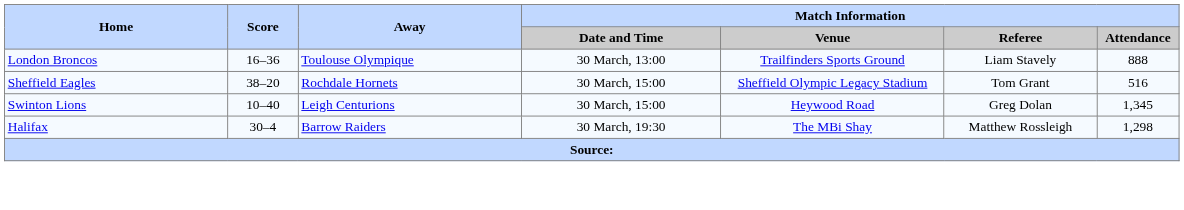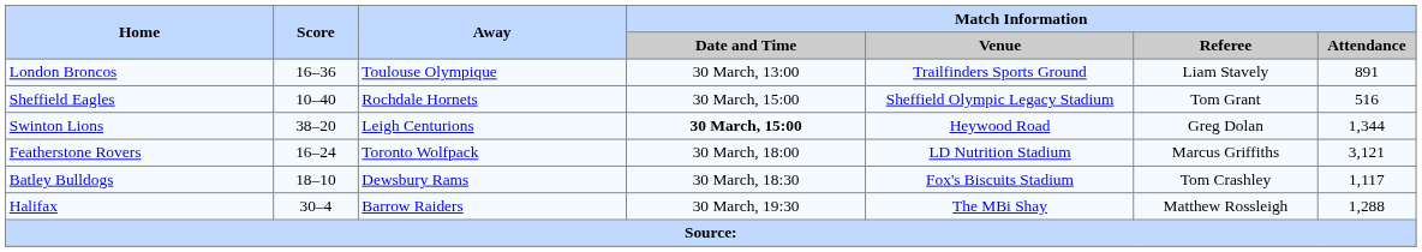 <table border="1" cellpadding="3" cellspacing="0" style="border-collapse:collapse; font-size:90%; text-align:center; width:100%;">
 <tr style="background:#c1d8ff;">
 <th rowspan="2" style="width:19%;">Home</th>
 <th rowspan="2" style="width:6%;">Score</th>
 <th rowspan="2" style="width:19%;">Away</th>
 <th colspan=4>Match Information</th>
 </tr>
 <tr style="background:#ccc;">
 <th width=17%>Date and Time</th>
 <th width=19%>Venue</th>
 <th width=13%>Referee</th>
 <th width=7%>Attendance</th>
 </tr>
 <tr style="background:#f5faff;">
 <td align=left> <a href='#'>London Broncos</a></td>
 <td>16–36</td>
 <td align=left> <a href='#'>Toulouse Olympique</a></td>
 <td>30 March, 13:00</td>
 <td><a href='#'>Trailfinders Sports Ground</a></td>
 <td>Liam Stavely</td>
-<td>888</td>
+<td>891</td>
 </tr>
 <tr style="background:#f5faff;">
 <td align=left> <a href='#'>Sheffield Eagles</a></td>
-<td>38–20 </td>
+<td>10–40</td>
 <td align=left> <a href='#'>Rochdale Hornets</a></td>
 <td>30 March, 15:00</td>
 <td><a href='#'>Sheffield Olympic Legacy Stadium</a></td>
 <td>Tom Grant</td>
 <td>516</td>
 </tr>
 <tr style="background:#f5faff;">
 <td align=left> <a href='#'>Swinton Lions</a></td>
-<td>10–40</td>
+<td>38–20 </td>
 <td align=left> <a href='#'>Leigh Centurions</a></td>
-<td>30 March, 15:00</td>
+<td><strong>30 March, 15:00</strong></td>
 <td><a href='#'>Heywood Road</a></td>
 <td>Greg Dolan</td>
-<td>1,345</td>
+<td>1,344</td>
+</tr>
+<tr style="background:#f5faff;">
+<td align=left> <a href='#'>Featherstone Rovers</a></td>
+<td>16–24</td>
+<td align=left> <a href='#'>Toronto Wolfpack</a></td>
+<td>30 March, 18:00</td>
+<td><a href='#'>LD Nutrition Stadium</a></td>
+<td>Marcus Griffiths</td>
+<td>3,121</td>
+</tr>
+<tr style="background:#f5faff;">
+<td align=left> <a href='#'>Batley Bulldogs</a></td>
+<td>18–10</td>
+<td align=left> <a href='#'>Dewsbury Rams</a></td>
+<td>30 March, 18:30</td>
+<td><a href='#'>Fox's Biscuits Stadium</a></td>
+<td>Tom Crashley</td>
+<td>1,117</td>
 </tr>
 <tr style="background:#f5faff;">
 <td align=left> <a href='#'>Halifax</a></td>
 <td>30–4</td>
 <td align=left> <a href='#'>Barrow Raiders</a></td>
 <td>30 March, 19:30</td>
 <td><a href='#'>The MBi Shay</a></td>
 <td>Matthew Rossleigh</td>
-<td>1,298</td>
+<td>1,288</td>
 </tr>
 <tr style="background:#c1d8ff;">
 <th colspan=7>Source:</th>
 </tr>
 </table>
